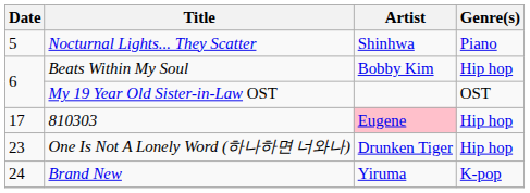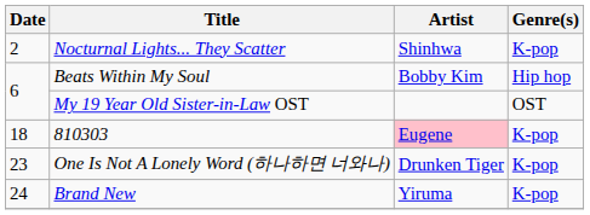 <table class="wikitable" style="text-align: left;">
 <tr>
 <th>Date</th>
 <th>Title</th>
 <th>Artist</th>
 <th>Genre(s)</th>
 </tr>
 <tr>
-<td>5</td>
+<td>2</td>
 <td><em><a href='#'>Nocturnal Lights... They Scatter</a></em></td>
 <td><a href='#'>Shinhwa</a></td>
-<td><a href='#'>Piano</a></td>
+<td><a href='#'>K-pop</a></td>
 </tr>
 <tr>
 <td rowspan="2">6</td>
 <td><em>Beats Within My Soul</em></td>
 <td><a href='#'>Bobby Kim</a></td>
 <td><a href='#'>Hip hop</a></td>
 </tr>
 <tr>
 <td><em><a href='#'>My 19 Year Old Sister-in-Law</a></em> OST</td>
 <td></td>
 <td>OST</td>
 </tr>
 <tr>
-<td>17</td>
+<td>18</td>
 <td><em>810303</em></td>
 <td style="background: pink;"><a href='#'>Eugene</a></td>
-<td><a href='#'>Hip hop</a></td>
+<td><a href='#'>K-pop</a></td>
 </tr>
 <tr>
 <td>23</td>
 <td><em>One Is Not A Lonely Word (하나하면 너와나)</em></td>
 <td><a href='#'>Drunken Tiger</a></td>
-<td><a href='#'>Hip hop</a></td>
+<td><a href='#'>K-pop</a></td>
 </tr>
 <tr>
 <td>24</td>
 <td><em><a href='#'>Brand New</a></em></td>
 <td><a href='#'>Yiruma</a></td>
 <td><a href='#'>K-pop</a></td>
 </tr>
 <tr>
 </tr>
 </table>
